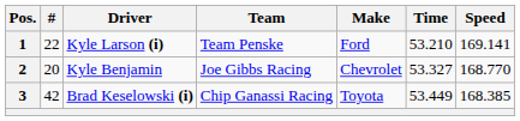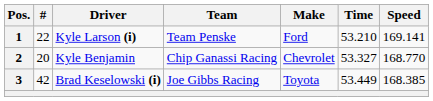 <table class="wikitable" style="font-size:95%">
 <tr>
 <th>Pos.</th>
 <th>#</th>
 <th>Driver</th>
 <th>Team</th>
 <th>Make</th>
 <th>Time</th>
 <th>Speed</th>
 </tr>
 <tr>
 <th>1</th>
 <td>22</td>
 <td><a href='#'>Kyle Larson</a> <strong>(i)</strong></td>
 <td><a href='#'>Team Penske</a></td>
 <td><a href='#'>Ford</a></td>
 <td>53.210</td>
 <td>169.141</td>
 </tr>
 <tr>
 <th>2</th>
 <td>20</td>
 <td><a href='#'>Kyle Benjamin</a></td>
-<td><a href='#'>Joe Gibbs Racing</a></td>
+<td><a href='#'>Chip Ganassi Racing</a></td>
 <td><a href='#'>Chevrolet</a></td>
 <td>53.327</td>
 <td>168.770</td>
 </tr>
 <tr>
 <th>3</th>
 <td>42</td>
 <td><a href='#'>Brad Keselowski</a> <strong>(i)</strong></td>
-<td><a href='#'>Chip Ganassi Racing</a></td>
+<td><a href='#'>Joe Gibbs Racing</a></td>
 <td><a href='#'>Toyota</a></td>
 <td>53.449</td>
 <td>168.385</td>
 </tr>
 <tr>
 <th colspan="7"></th>
 </tr>
 </table>
